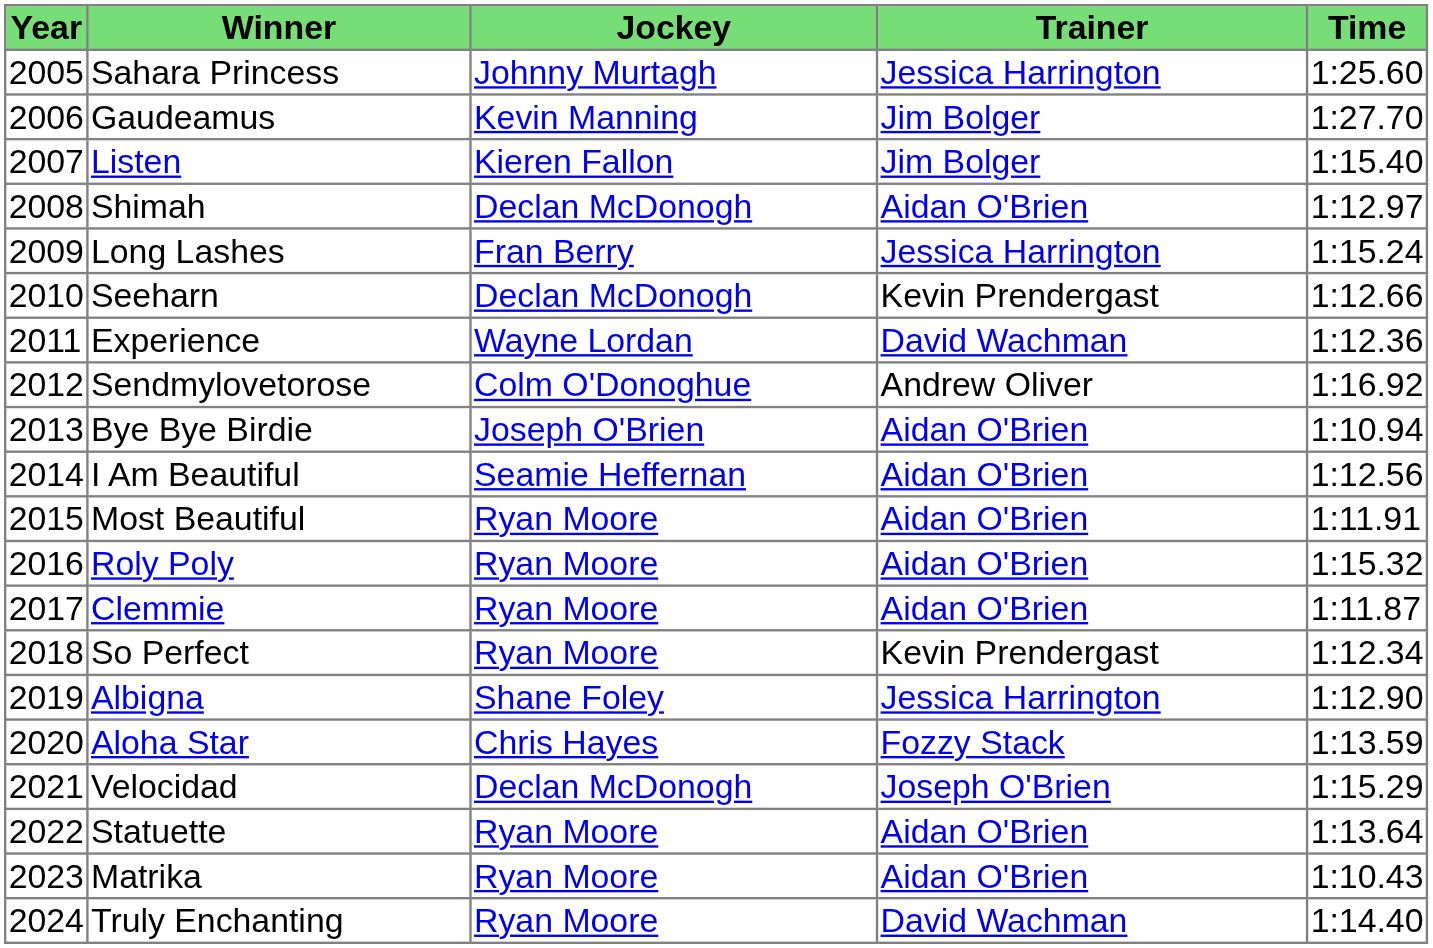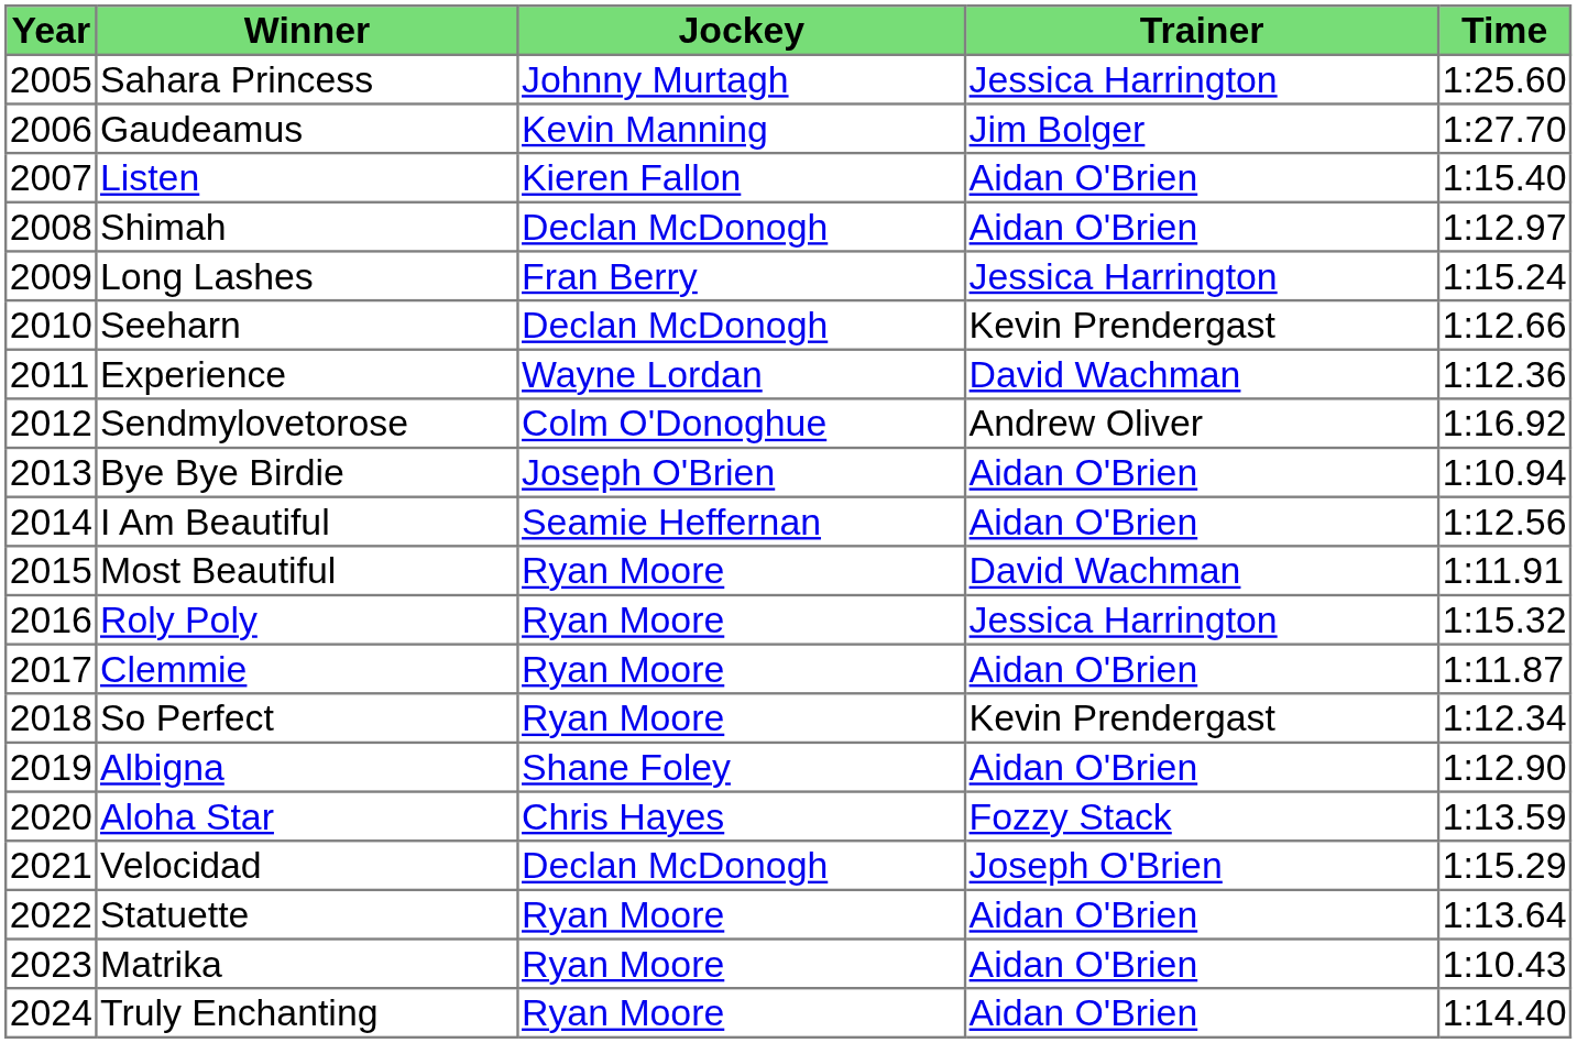 <table class = "sortable" | border="1" style="border-collapse: collapse; font-size:90%">
 <tr bgcolor="#77dd77" align="center">
 <th>Year</th>
 <th>Winner</th>
 <th>Jockey</th>
 <th>Trainer</th>
 <th>Time</th>
 </tr>
 <tr>
 <td>2005</td>
 <td width=160px>Sahara Princess</td>
 <td width=170px><a href='#'>Johnny Murtagh</a></td>
 <td width=180px><a href='#'>Jessica Harrington</a></td>
 <td>1:25.60</td>
 </tr>
 <tr>
 <td>2006</td>
 <td>Gaudeamus</td>
 <td><a href='#'>Kevin Manning</a></td>
 <td><a href='#'>Jim Bolger</a></td>
 <td>1:27.70</td>
 </tr>
 <tr>
 <td>2007</td>
 <td><a href='#'>Listen</a></td>
 <td><a href='#'>Kieren Fallon</a></td>
-<td><a href='#'>Jim Bolger</a></td>
+<td><a href='#'>Aidan O'Brien</a></td>
 <td>1:15.40</td>
 </tr>
 <tr>
 <td>2008</td>
 <td>Shimah</td>
 <td><a href='#'>Declan McDonogh</a></td>
 <td><a href='#'>Aidan O'Brien</a></td>
 <td>1:12.97</td>
 </tr>
 <tr>
 <td>2009</td>
 <td>Long Lashes</td>
 <td><a href='#'>Fran Berry</a></td>
 <td><a href='#'>Jessica Harrington</a></td>
 <td>1:15.24</td>
 </tr>
 <tr>
 <td>2010</td>
 <td>Seeharn</td>
 <td><a href='#'>Declan McDonogh</a></td>
 <td>Kevin Prendergast</td>
 <td>1:12.66</td>
 </tr>
 <tr>
 <td>2011</td>
 <td>Experience</td>
 <td><a href='#'>Wayne Lordan</a></td>
 <td><a href='#'>David Wachman</a></td>
 <td>1:12.36</td>
 </tr>
 <tr>
 <td>2012</td>
 <td>Sendmylovetorose</td>
 <td><a href='#'>Colm O'Donoghue</a></td>
 <td>Andrew Oliver</td>
 <td>1:16.92</td>
 </tr>
 <tr>
 <td>2013</td>
 <td>Bye Bye Birdie</td>
 <td><a href='#'>Joseph O'Brien</a></td>
 <td><a href='#'>Aidan O'Brien</a></td>
 <td>1:10.94</td>
 </tr>
 <tr>
 <td>2014</td>
 <td>I Am Beautiful</td>
 <td><a href='#'>Seamie Heffernan</a></td>
 <td><a href='#'>Aidan O'Brien</a></td>
 <td>1:12.56</td>
 </tr>
 <tr>
 <td>2015</td>
 <td>Most Beautiful</td>
 <td><a href='#'>Ryan Moore</a></td>
-<td><a href='#'>Aidan O'Brien</a></td>
+<td><a href='#'>David Wachman</a></td>
 <td>1:11.91</td>
 </tr>
 <tr>
 <td>2016</td>
 <td><a href='#'>Roly Poly</a></td>
 <td><a href='#'>Ryan Moore</a></td>
-<td><a href='#'>Aidan O'Brien</a></td>
+<td><a href='#'>Jessica Harrington</a></td>
 <td>1:15.32</td>
 </tr>
 <tr>
 <td>2017</td>
 <td><a href='#'>Clemmie</a></td>
 <td><a href='#'>Ryan Moore</a></td>
 <td><a href='#'>Aidan O'Brien</a></td>
 <td>1:11.87</td>
 </tr>
 <tr>
 <td>2018</td>
 <td>So Perfect</td>
 <td><a href='#'>Ryan Moore</a></td>
 <td>Kevin Prendergast</td>
 <td>1:12.34</td>
 </tr>
 <tr>
 <td>2019</td>
 <td><a href='#'>Albigna</a></td>
 <td><a href='#'>Shane Foley</a></td>
-<td><a href='#'>Jessica Harrington</a></td>
+<td><a href='#'>Aidan O'Brien</a></td>
 <td>1:12.90</td>
 </tr>
 <tr>
 <td>2020</td>
 <td><a href='#'>Aloha Star</a></td>
 <td><a href='#'>Chris Hayes</a></td>
 <td><a href='#'>Fozzy Stack</a></td>
 <td>1:13.59</td>
 </tr>
 <tr>
 <td>2021</td>
 <td>Velocidad</td>
 <td><a href='#'>Declan McDonogh</a></td>
 <td><a href='#'>Joseph O'Brien</a></td>
 <td>1:15.29</td>
 </tr>
 <tr>
 <td>2022</td>
 <td>Statuette</td>
 <td><a href='#'>Ryan Moore</a></td>
 <td><a href='#'>Aidan O'Brien</a></td>
 <td>1:13.64</td>
 </tr>
 <tr>
 <td>2023</td>
 <td>Matrika</td>
 <td><a href='#'>Ryan Moore</a></td>
 <td><a href='#'>Aidan O'Brien</a></td>
 <td>1:10.43</td>
 </tr>
 <tr>
 <td>2024</td>
 <td>Truly Enchanting</td>
 <td><a href='#'>Ryan Moore</a></td>
-<td><a href='#'>David Wachman</a></td>
+<td><a href='#'>Aidan O'Brien</a></td>
 <td>1:14.40</td>
 </tr>
 </table>
